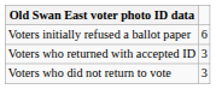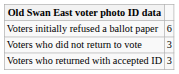 <table class="wikitable">
 <tr>
 <th>Old Swan East voter photo ID data</th>
 </tr>
 <tr>
 <td style="text-align:left">Voters initially refused a ballot paper</td>
 <td style="text-align:center">6</td>
 </tr>
 <tr>
+<td style="text-align:left">Voters who did not return to vote</td>
+<td style="text-align:center">3</td>
+</tr>
+<tr>
 <td style="text-align:left">Voters who returned with accepted ID</td>
 <td style="text-align:center">3</td>
 </tr>
-<tr>
-<td style="text-align:left">Voters who did not return to vote</td>
-<td style="text-align:center">3</td>
-</tr>
 </table>
